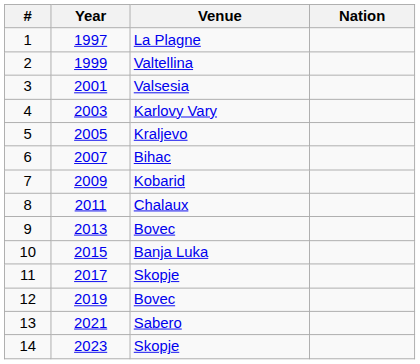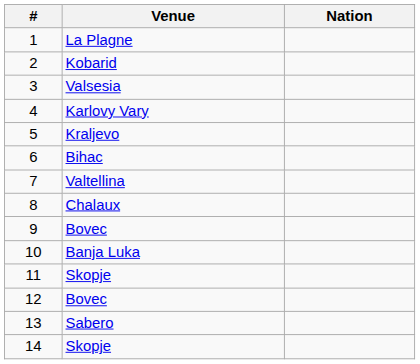 <table class="wikitable" width=35% style="font-size:100%; text-align:center;">
 <tr>
 <th>#</th>
-<th>Year</th>
 <th>Venue</th>
 <th>Nation</th>
 </tr>
 <tr>
 <td>1</td>
-<td><a href='#'>1997</a></td>
 <td align=left><a href='#'>La Plagne</a></td>
 <td align=left></td>
 </tr>
 <tr>
 <td>2</td>
-<td><a href='#'>1999</a></td>
-<td align=left><a href='#'>Valtellina</a></td>
+<td align=left><a href='#'>Kobarid</a></td>
 <td align=left></td>
 </tr>
 <tr>
 <td>3</td>
-<td><a href='#'>2001</a></td>
 <td align=left><a href='#'>Valsesia</a></td>
 <td align=left></td>
 </tr>
 <tr>
 <td>4</td>
-<td><a href='#'>2003</a></td>
 <td align=left><a href='#'>Karlovy Vary</a></td>
 <td align=left></td>
 </tr>
 <tr>
 <td>5</td>
-<td><a href='#'>2005</a></td>
 <td align=left><a href='#'>Kraljevo</a></td>
 <td align=left></td>
 </tr>
 <tr>
 <td>6</td>
-<td><a href='#'>2007</a></td>
 <td align=left><a href='#'>Bihac</a></td>
 <td align=left></td>
 </tr>
 <tr>
 <td>7</td>
-<td><a href='#'>2009</a></td>
-<td align=left><a href='#'>Kobarid</a></td>
+<td align=left><a href='#'>Valtellina</a></td>
 <td align=left></td>
 </tr>
 <tr>
 <td>8</td>
-<td><a href='#'>2011</a></td>
 <td align=left><a href='#'>Chalaux</a></td>
 <td align=left></td>
 </tr>
 <tr>
 <td>9</td>
-<td><a href='#'>2013</a></td>
 <td align=left><a href='#'>Bovec</a></td>
 <td align=left></td>
 </tr>
 <tr>
 <td>10</td>
-<td><a href='#'>2015</a></td>
 <td align=left><a href='#'>Banja Luka</a></td>
 <td align=left></td>
 </tr>
 <tr>
 <td>11</td>
-<td><a href='#'>2017</a></td>
 <td align=left><a href='#'>Skopje</a></td>
 <td align=left></td>
 </tr>
 <tr>
 <td>12</td>
-<td><a href='#'>2019</a></td>
 <td align=left><a href='#'>Bovec</a></td>
 <td align=left></td>
 </tr>
 <tr>
 <td>13</td>
-<td><a href='#'>2021</a></td>
 <td align=left><a href='#'>Sabero</a></td>
 <td align=left></td>
 </tr>
 <tr>
 <td>14</td>
-<td><a href='#'>2023</a></td>
 <td align=left><a href='#'>Skopje</a></td>
 <td align=left></td>
 </tr>
 </table>
